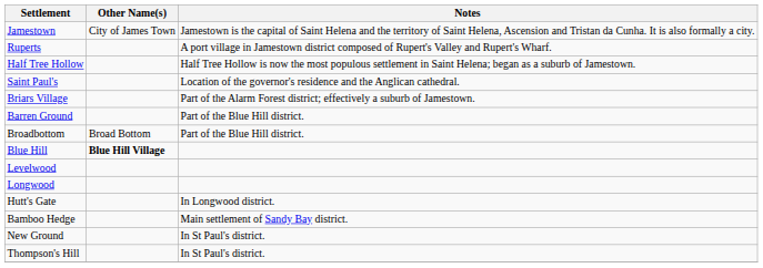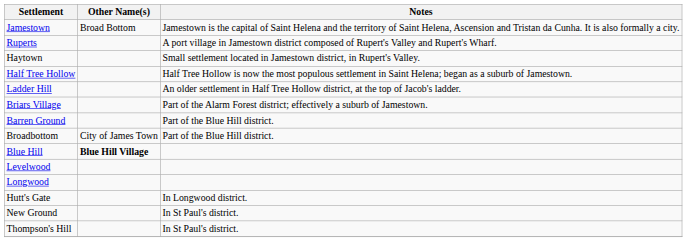 <table class="wikitable" border="1">
 <tr>
 <th>Settlement</th>
 <th>Other Name(s)</th>
 <th>Notes</th>
 </tr>
 <tr>
 <td><a href='#'>Jamestown</a></td>
-<td>City of James Town</td>
+<td>Broad Bottom</td>
 <td>Jamestown is the capital of Saint Helena and the territory of Saint Helena, Ascension and Tristan da Cunha. It is also formally a city.</td>
 </tr>
 <tr>
 <td><a href='#'>Ruperts</a></td>
 <td></td>
 <td>A port village in Jamestown district composed of Rupert's Valley and Rupert's Wharf.</td>
 </tr>
 <tr>
+<td>Haytown</td>
+<td></td>
+<td>Small settlement located in Jamestown district, in Rupert's Valley.</td>
+</tr>
+<tr>
 <td><a href='#'>Half Tree Hollow</a></td>
 <td></td>
 <td>Half Tree Hollow is now the most populous settlement in Saint Helena; began as a suburb of Jamestown.</td>
 </tr>
 <tr>
-<td><a href='#'>Saint Paul's</a></td>
+<td><a href='#'>Ladder Hill</a></td>
 <td></td>
-<td>Location of the governor's residence and the Anglican cathedral.</td>
+<td>An older settlement in Half Tree Hollow district, at the top of Jacob's ladder.</td>
 </tr>
 <tr>
 <td><a href='#'>Briars Village</a></td>
 <td></td>
 <td>Part of the Alarm Forest district; effectively a suburb of Jamestown.</td>
 </tr>
 <tr>
 <td><a href='#'>Barren Ground</a></td>
 <td></td>
 <td>Part of the Blue Hill district.</td>
 </tr>
 <tr>
 <td>Broadbottom</td>
-<td>Broad Bottom</td>
+<td>City of James Town</td>
 <td>Part of the Blue Hill district.</td>
 </tr>
 <tr>
 <td><a href='#'>Blue Hill</a></td>
 <td><strong>Blue Hill Village</strong></td>
 <td></td>
 </tr>
 <tr>
 <td><a href='#'>Levelwood</a></td>
 <td></td>
 <td></td>
 </tr>
 <tr>
 <td><a href='#'>Longwood</a></td>
 <td></td>
 <td></td>
 </tr>
 <tr>
 <td>Hutt's Gate</td>
 <td></td>
 <td>In Longwood district.</td>
 </tr>
 <tr>
-<td>Bamboo Hedge</td>
-<td></td>
-<td>Main settlement of <a href='#'>Sandy Bay</a> district.</td>
-</tr>
-<tr>
 <td>New Ground</td>
 <td></td>
 <td>In St Paul's district.</td>
 </tr>
 <tr>
 <td>Thompson's Hill</td>
 <td></td>
 <td>In St Paul's district.</td>
 </tr>
 <tr>
 </tr>
 </table>
